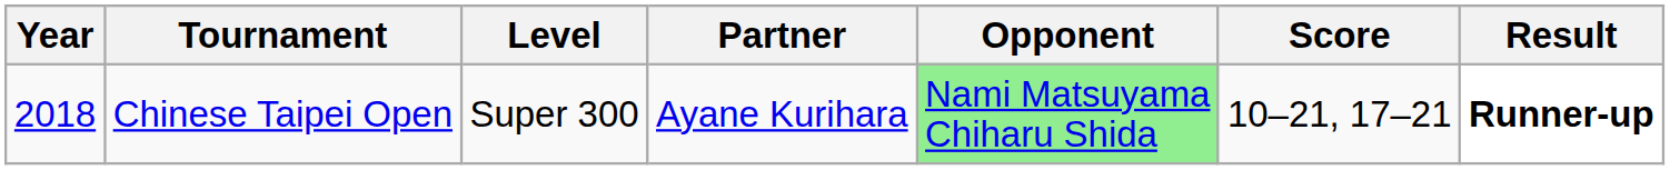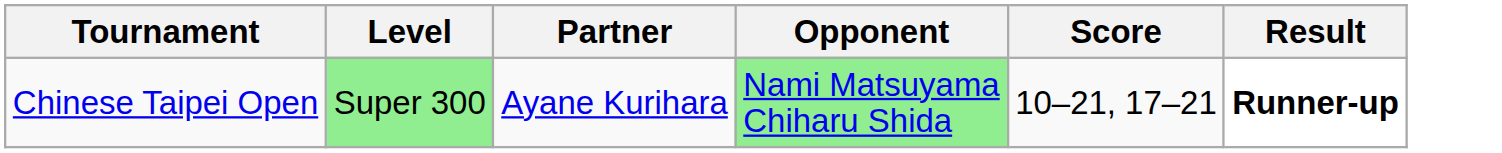 <table class="sortable wikitable" style="font-size: 90%;">
 <tr>
-<th>Year</th>
 <th>Tournament</th>
 <th>Level</th>
 <th>Partner</th>
 <th>Opponent</th>
 <th>Score</th>
 <th>Result</th>
 </tr>
 <tr>
-<td align="center"><a href='#'>2018</a></td>
 <td align="left"><a href='#'>Chinese Taipei Open</a></td>
-<td align="left">Super 300</td>
+<td align="left" style="background: lightgreen;">Super 300</td>
 <td align="left"> <a href='#'>Ayane Kurihara</a></td>
 <td align="left" style="background: lightgreen;"> <a href='#'>Nami Matsuyama</a><br> <a href='#'>Chiharu Shida</a></td>
 <td align="left">10–21, 17–21</td>
 <td style="text-align:left; background:white"> <strong>Runner-up</strong></td>
 </tr>
 </table>
